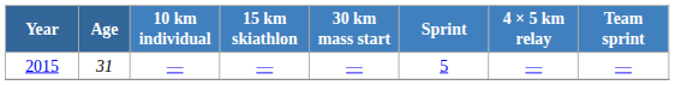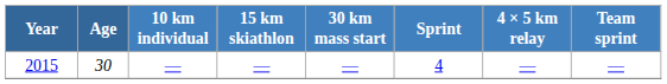 <table class="wikitable" style="font-size:95%; text-align:center; border:grey solid 1px; border-collapse:collapse; background:#ffffff;">
 <tr>
 <th style="background-color:#369; color:white; width:60px;"> Year </th>
 <th style="background-color:#369; color:white; width:40px;"> Age </th>
 <th style="background-color:#4180be; color:white; width:75px;"> 10 km <br> individual </th>
 <th style="background-color:#4180be; color:white; width:75px;"> 15 km <br> skiathlon </th>
 <th style="background-color:#4180be; color:white; width:75px;"> 30 km <br> mass start </th>
 <th style="background-color:#4180be; color:white; width:75px;"> Sprint </th>
 <th style="background-color:#4180be; color:white; width:75px;"> 4 × 5 km <br> relay </th>
 <th style="background-color:#4180be; color:white; width:75px;"> Team <br> sprint </th>
 </tr>
 <tr>
 <td><a href='#'>2015</a></td>
-<td><em>31</em></td>
+<td><em>30</em></td>
 <td><a href='#'>—</a></td>
 <td><a href='#'>—</a></td>
 <td><a href='#'>—</a></td>
-<td><a href='#'>5</a></td>
+<td><a href='#'>4</a></td>
 <td><a href='#'>—</a></td>
 <td><a href='#'>—</a></td>
 </tr>
 <tr>
 </tr>
 </table>
